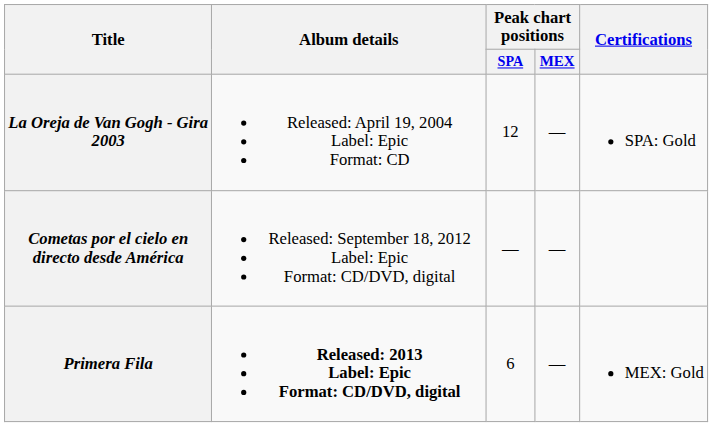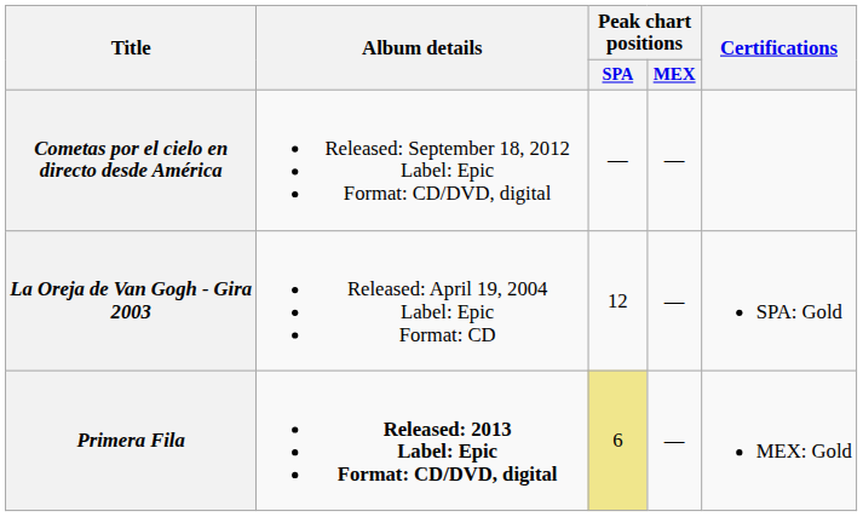 <table class="wikitable plainrowheaders" style="text-align:center;" border="1">
 <tr>
 <th scope="col" rowspan="2" style="width:12em;">Title</th>
 <th scope="col" rowspan="2" style="width:16em;">Album details</th>
 <th colspan="2">Peak chart positions</th>
 <th scope="col" rowspan="2"><a href='#'>Certifications</a></th>
 </tr>
 <tr>
 <th scope="col" style="width:3em;font-size:85%;"><a href='#'>SPA</a><br></th>
 <th scope="col" style="width:2.5em;font-size:90%;"><a href='#'>MEX</a><br></th>
 </tr>
 <tr>
+<th scope="row"><em>Cometas por el cielo en directo desde América</em></th>
+<td><br><ul><li>Released: September 18, 2012</li><li>Label: Epic</li><li>Format: CD/DVD, digital</li></ul></td>
+<td>—</td>
+<td>—</td>
+<td style="text-align:left;"></td>
+</tr>
+<tr>
 <th scope="row"><em>La Oreja de Van Gogh - Gira 2003</em></th>
 <td><br><ul><li>Released: April 19, 2004</li><li>Label: Epic</li><li>Format: CD</li></ul></td>
 <td>12</td>
 <td>—</td>
 <td style="text-align:left;"><br><ul><li>SPA: Gold</li></ul></td>
 </tr>
 <tr>
-<th scope="row"><em>Cometas por el cielo en directo desde América</em></th>
-<td><br><ul><li>Released: September 18, 2012</li><li>Label: Epic</li><li>Format: CD/DVD, digital</li></ul></td>
-<td>—</td>
-<td>—</td>
-<td style="text-align:left;"></td>
-</tr>
-<tr>
 <th scope="row"><em>Primera Fila</em></th>
 <td><strong><br><ul><li>Released: 2013</li><li>Label: Epic</li><li>Format: CD/DVD, digital</li></ul></strong></td>
-<td>6</td>
+<td style="background: khaki;">6</td>
 <td>—</td>
 <td style="text-align:left;"><br><ul><li>MEX: Gold</li></ul></td>
 </tr>
 </table>
